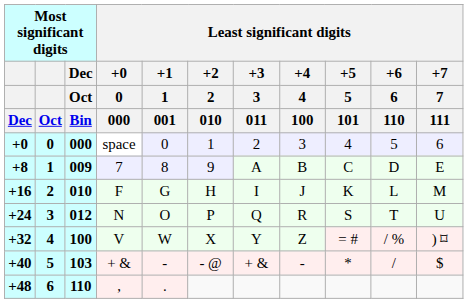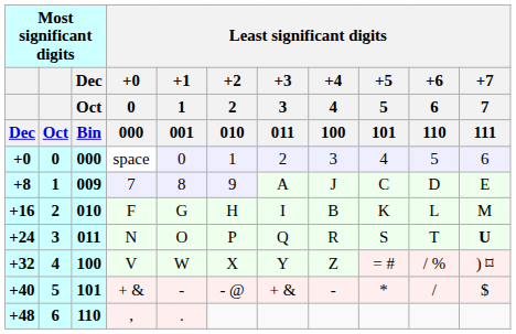 <table class="wikitable" style="text-align:center;">
 <tr>
 <th style="background:#ccffff" colspan="3">Most<br>significant<br>digits</th>
 <th colspan="8">Least significant digits</th>
 </tr>
 <tr>
 <th></th>
 <th></th>
 <th>Dec</th>
 <th>+0</th>
 <th>+1</th>
 <th>+2</th>
 <th>+3</th>
 <th>+4</th>
 <th>+5</th>
 <th>+6</th>
 <th>+7</th>
 </tr>
 <tr>
 <th></th>
 <th></th>
 <th>Oct</th>
 <th>0</th>
 <th>1</th>
 <th>2</th>
 <th>3</th>
 <th>4</th>
 <th>5</th>
 <th>6</th>
 <th>7</th>
 </tr>
 <tr>
 <th><a href='#'>Dec</a></th>
 <th><a href='#'>Oct</a></th>
 <th><a href='#'>Bin</a></th>
 <th width="10%">000</th>
 <th width="10%">001</th>
 <th width="10%">010</th>
 <th width="10%">011</th>
 <th width="10%">100</th>
 <th width="10%">101</th>
 <th width="10%">110</th>
 <th width="10%">111</th>
 </tr>
 <tr>
 <th style="background:#ccffff">+0</th>
 <th style="background:#ccffff">0</th>
 <th style="background:#ccffff">000</th>
 <td style="background:white">space</td>
 <td style="background:#eeeeff">0</td>
 <td style="background:#eeeeff">1</td>
 <td style="background:#eeeeff">2</td>
 <td style="background:#eeeeff">3</td>
 <td style="background:#eeeeff">4</td>
 <td style="background:#eeeeff">5</td>
 <td style="background:#eeeeff">6</td>
 </tr>
 <tr>
 <th style="background:#ccffff">+8</th>
 <th style="background:#ccffff">1</th>
 <th style="background:#ccffff">009</th>
 <td style="background:#eeeeff">7</td>
 <td style="background:#eeeeff">8</td>
 <td style="background:#eeeeff">9</td>
 <td style="background:#eeffee">A</td>
-<td style="background:#eeffee">B</td>
+<td style="background:#eeffee">J</td>
 <td style="background:#eeffee">C</td>
 <td style="background:#eeffee">D</td>
 <td style="background:#eeffee">E</td>
 </tr>
 <tr>
 <th style="background:#ccffff">+16</th>
 <th style="background:#ccffff">2</th>
 <th style="background:#ccffff">010</th>
 <td style="background:#eeffee">F</td>
 <td style="background:#eeffee">G</td>
 <td style="background:#eeffee">H</td>
 <td style="background:#eeffee">I</td>
-<td style="background:#eeffee">J</td>
+<td style="background:#eeffee">B</td>
 <td style="background:#eeffee">K</td>
 <td style="background:#eeffee">L</td>
 <td style="background:#eeffee">M</td>
 </tr>
 <tr>
 <th style="background:#ccffff">+24</th>
 <th style="background:#ccffff">3</th>
-<th style="background:#ccffff">012</th>
+<th style="background:#ccffff">011</th>
 <td style="background:#eeffee">N</td>
 <td style="background:#eeffee">O</td>
 <td style="background:#eeffee">P</td>
 <td style="background:#eeffee">Q</td>
 <td style="background:#eeffee">R</td>
 <td style="background:#eeffee">S</td>
 <td style="background:#eeffee">T</td>
-<td style="background:#eeffee">U</td>
+<td style="background:#eeffee"><strong>U</strong></td>
 </tr>
 <tr>
 <th style="background:#ccffff">+32</th>
 <th style="background:#ccffff">4</th>
 <th style="background:#ccffff">100</th>
 <td style="background:#eeffee">V</td>
 <td style="background:#eeffee">W</td>
 <td style="background:#eeffee">X</td>
 <td style="background:#eeffee">Y</td>
 <td style="background:#eeffee">Z</td>
 <td style="background:#ffeeee">= #</td>
 <td style="background:#ffeeee">/ %</td>
 <td style="background:#ffeeee">) ⌑</td>
 </tr>
 <tr>
 <th style="background:#ccffff">+40</th>
 <th style="background:#ccffff">5</th>
-<th style="background:#ccffff">103</th>
+<th style="background:#ccffff">101</th>
 <td style="background:#ffeeee">+ &</td>
 <td style="background:#ffeeee">-</td>
 <td style="background:#ffeeee">- @</td>
 <td style="background:#ffeeee">+ &</td>
 <td style="background:#ffeeee">-</td>
 <td style="background:#ffeeee">*</td>
 <td style="background:#ffeeee">/</td>
 <td style="background:#ffeeee">$</td>
 </tr>
 <tr>
 <th style="background:#ccffff">+48</th>
 <th style="background:#ccffff">6</th>
 <th style="background:#ccffff">110</th>
 <td style="background:#ffeeee">,</td>
 <td style="background:#ffeeee">.</td>
 <td></td>
 <td></td>
 <td></td>
 <td></td>
 <td></td>
 <td></td>
 </tr>
 </table>
